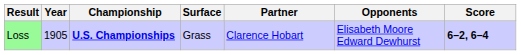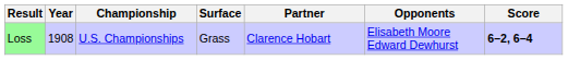 <table class="sortable wikitable">
 <tr>
 <th style="width:40px">Result</th>
 <th style="width:30px">Year</th>
 <th style="width:160px">Championship</th>
 <th style="width:50px">Surface</th>
 <th style="width:160px">Partner</th>
 <th style="width:160px">Opponents</th>
 <th style="width:100px" class="unsortable">Score</th>
 </tr>
 <tr style="background:#ccf;">
 <td style="background:#98fb98;">Loss</td>
-<td>1905</td>
-<td><strong><a href='#'>U.S. Championships</a></strong></td>
+<td>1908</td>
+<td><a href='#'>U.S. Championships</a></td>
 <td>Grass</td>
 <td> <a href='#'>Clarence Hobart</a></td>
 <td> <a href='#'>Elisabeth Moore</a><br> <a href='#'>Edward Dewhurst</a></td>
 <td><strong>6–2, 6–4</strong></td>
 </tr>
 </table>
